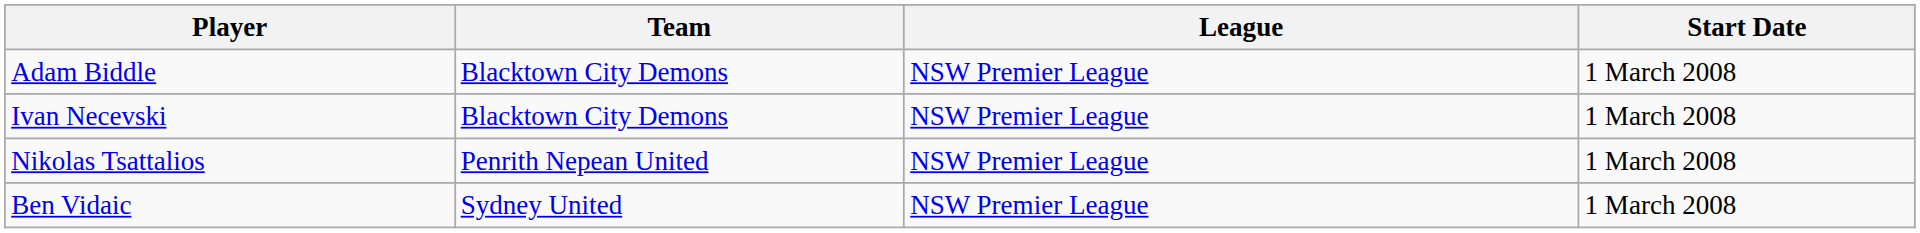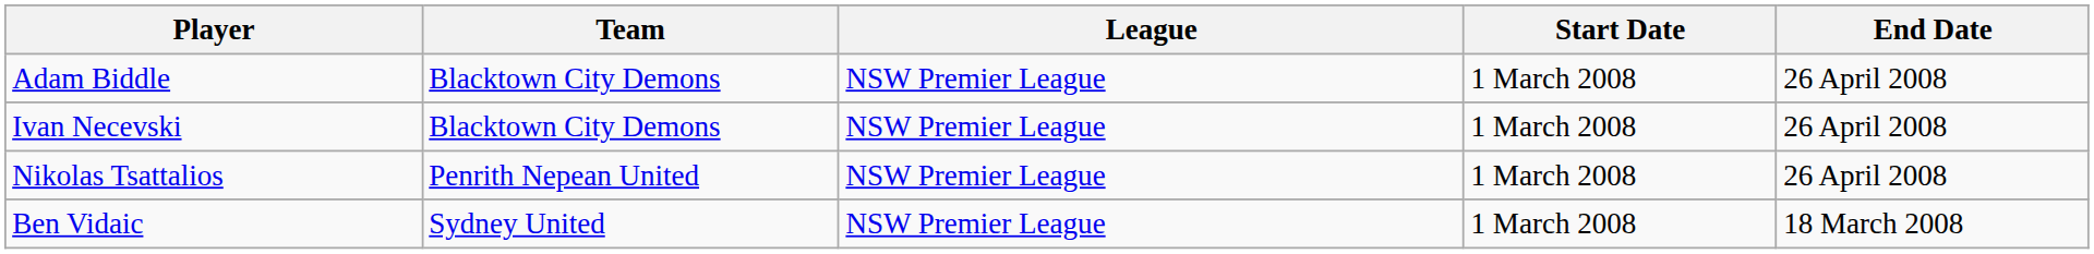 <table class="wikitable" style="text-align:center; font-size:95%;width:85%; text-align:left">
 <tr>
 <th width=20%>Player</th>
 <th width=20%>Team</th>
 <th width=30%>League</th>
 <th width=15%>Start Date</th>
+<th width=15%>End Date</th>
 </tr>
 <tr>
 <td> <a href='#'>Adam Biddle</a></td>
 <td><a href='#'>Blacktown City Demons</a></td>
 <td> <a href='#'>NSW Premier League</a></td>
 <td>1 March 2008</td>
+<td>26 April 2008</td>
 </tr>
 <tr>
 <td> <a href='#'>Ivan Necevski</a></td>
 <td><a href='#'>Blacktown City Demons</a></td>
 <td> <a href='#'>NSW Premier League</a></td>
 <td>1 March 2008</td>
+<td>26 April 2008</td>
 </tr>
 <tr>
 <td> <a href='#'>Nikolas Tsattalios</a></td>
 <td><a href='#'>Penrith Nepean United</a></td>
 <td> <a href='#'>NSW Premier League</a></td>
 <td>1 March 2008</td>
+<td>26 April 2008</td>
 </tr>
 <tr>
 <td> <a href='#'>Ben Vidaic</a></td>
 <td><a href='#'>Sydney United</a> </td>
 <td> <a href='#'>NSW Premier League</a></td>
 <td>1 March 2008</td>
+<td>18 March 2008</td>
 </tr>
 </table>
